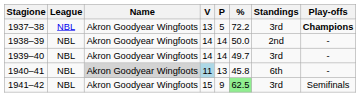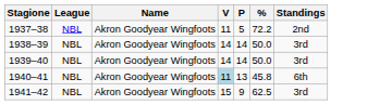 <table class="wikitable"  style="text-align:center; font-size: 95%;">
 <tr>
 <th>Stagione</th>
 <th>League</th>
 <th>Name</th>
 <th>V</th>
 <th>P</th>
 <th>%</th>
 <th>Standings</th>
-<th>Play-offs</th>
 </tr>
 <tr>
 <td>1937–38</td>
 <td><a href='#'>NBL</a></td>
 <td>Akron Goodyear Wingfoots</td>
-<td>13</td>
+<td>11</td>
 <td>5</td>
 <td>72.2</td>
-<td>3rd</td>
-<td><strong>Champions</strong></td>
+<td>2nd</td>
 </tr>
 <tr>
 <td>1938–39</td>
 <td>NBL</td>
 <td>Akron Goodyear Wingfoots</td>
 <td>14</td>
 <td>14</td>
 <td>50.0</td>
-<td>2nd</td>
-<td>-</td>
+<td>3rd</td>
 </tr>
 <tr>
 <td>1939–40</td>
 <td>NBL</td>
 <td>Akron Goodyear Wingfoots</td>
 <td>14</td>
 <td>14</td>
-<td>49.7</td>
+<td>50.0</td>
 <td>3rd</td>
-<td>-</td>
 </tr>
 <tr>
 <td>1940–41</td>
 <td>NBL</td>
-<td style="background: lightgrey;">Akron Goodyear Wingfoots</td>
+<td>Akron Goodyear Wingfoots</td>
 <td style="background: lightblue;">11</td>
 <td>13</td>
 <td>45.8</td>
 <td>6th</td>
-<td>-</td>
 </tr>
 <tr>
 <td>1941–42</td>
 <td>NBL</td>
 <td>Akron Goodyear Wingfoots</td>
 <td>15</td>
 <td>9</td>
-<td style="background: lightgreen;">62.5</td>
+<td>62.5</td>
 <td>3rd</td>
-<td>Semifinals</td>
 </tr>
 </table>
